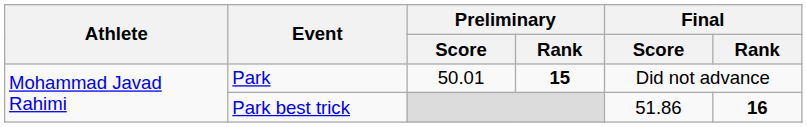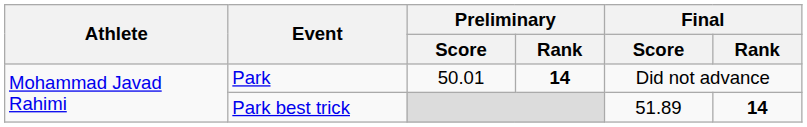 <table class="wikitable" width="70%" style="text-align:center; font-size:90%">
 <tr>
 <th rowspan="2" width="15%">Athlete</th>
 <th rowspan="2" width="12%">Event</th>
 <th colspan="2" width="12%">Preliminary</th>
 <th colspan="2" width="12%">Final</th>
 </tr>
 <tr>
 <th width="7%">Score</th>
 <th>Rank</th>
 <th width="7%">Score</th>
 <th>Rank</th>
 </tr>
 <tr>
 <td rowspan=2 align="left"><a href='#'>Mohammad Javad Rahimi</a></td>
 <td align="left"><a href='#'>Park</a></td>
 <td>50.01</td>
-<td><strong>15</strong></td>
+<td><strong>14</strong></td>
 <td colspan=2>Did not advance</td>
 </tr>
 <tr>
 <td align="left"><a href='#'>Park best trick</a></td>
 <td colspan=2 bgcolor=#DCDCDC></td>
-<td>51.86</td>
-<td><strong>16</strong></td>
+<td>51.89</td>
+<td><strong>14</strong></td>
 </tr>
 </table>
